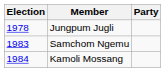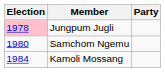 <table class="wikitable sortable">
 <tr>
 <th>Election</th>
 <th>Member</th>
 <th colspan=2>Party</th>
 </tr>
 <tr>
-<td><a href='#'>1978</a></td>
+<td style="background: pink;"><a href='#'>1978</a></td>
 <td>Jungpum Jugli</td>
 <td></td>
 </tr>
 <tr>
-<td><a href='#'>1983</a></td>
+<td><a href='#'>1980</a></td>
 <td>Samchom Ngemu</td>
 <td></td>
 </tr>
 <tr>
 <td><a href='#'>1984</a></td>
 <td>Kamoli Mossang</td>
 <td></td>
 </tr>
 </table>
